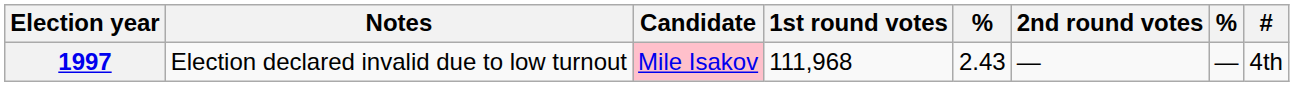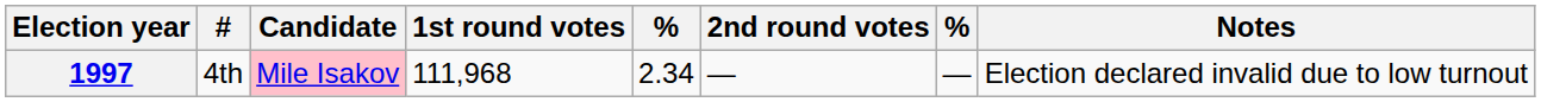 <table class="wikitable">
 <tr>
 <th>Election year</th>
-<th>Notes</th>
+<th>#</th>
 <th>Candidate</th>
 <th>1st round votes</th>
 <th>%</th>
 <th>2nd round votes</th>
 <th>%</th>
-<th>#</th>
+<th>Notes</th>
 </tr>
 <tr>
 <th><a href='#'>1997</a></th>
-<td>Election declared invalid due to low turnout</td>
+<td>4th</td>
 <td style="background: pink;"><a href='#'>Mile Isakov</a></td>
 <td>111,968</td>
-<td>2.43</td>
+<td>2.34</td>
 <td>—</td>
 <td>—</td>
-<td>4th</td>
+<td>Election declared invalid due to low turnout</td>
 </tr>
 </table>
